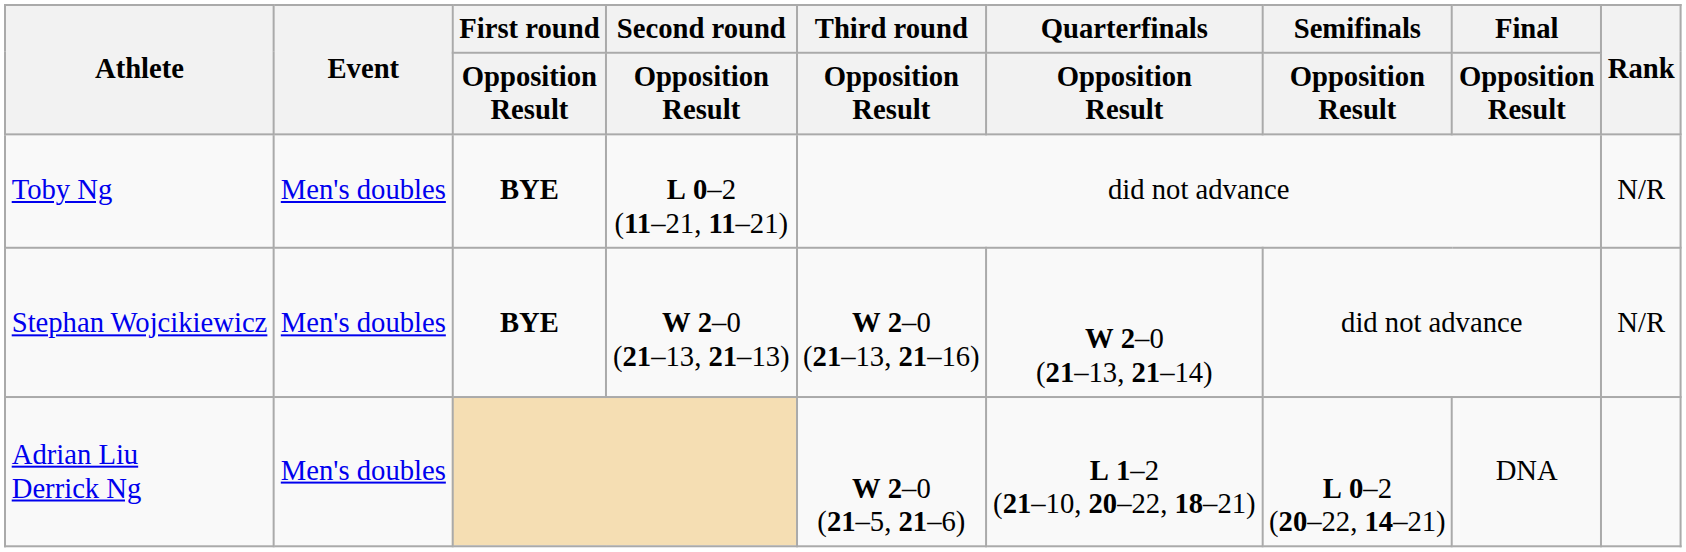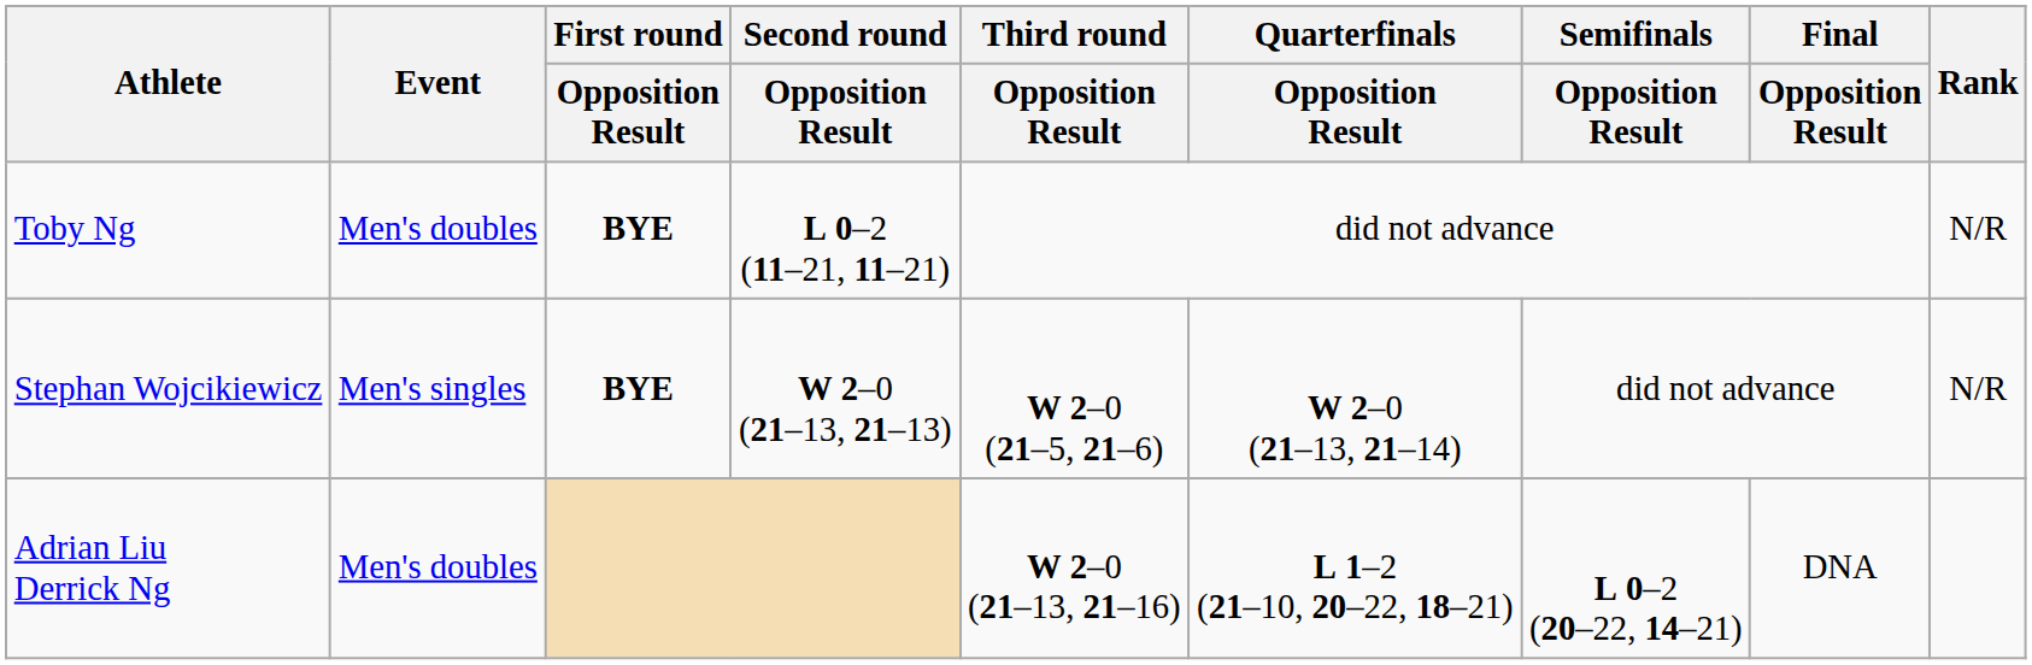 <table class="wikitable" style="font-size:90%">
 <tr>
 <th rowspan="2">Athlete</th>
 <th rowspan="2">Event</th>
 <th>First round</th>
 <th>Second round</th>
 <th>Third round</th>
 <th>Quarterfinals</th>
 <th>Semifinals</th>
 <th>Final</th>
 <th rowspan="2">Rank</th>
 </tr>
 <tr>
 <th>Opposition<br>Result</th>
 <th>Opposition<br>Result</th>
 <th>Opposition<br>Result</th>
 <th>Opposition<br>Result</th>
 <th>Opposition<br>Result</th>
 <th>Opposition<br>Result</th>
 </tr>
 <tr>
 <td><a href='#'>Toby Ng</a></td>
 <td><a href='#'>Men's doubles</a></td>
 <td align=center><strong>BYE</strong></td>
 <td align=center><br> <strong>L</strong> <strong>0</strong>–2<br>(<strong>11</strong>–21, <strong>11</strong>–21)</td>
 <td align=center colspan=4>did not advance</td>
 <td align=center>N/R</td>
 </tr>
 <tr>
 <td><a href='#'>Stephan Wojcikiewicz</a></td>
-<td><a href='#'>Men's doubles</a></td>
+<td><a href='#'>Men's singles</a></td>
 <td align=center><strong>BYE</strong></td>
 <td align=center><br> <strong>W</strong> <strong>2</strong>–0<br>(<strong>21</strong>–13, <strong>21</strong>–13)</td>
-<td align=center><br> <strong>W</strong> <strong>2</strong>–0<br>(<strong>21</strong>–13, <strong>21</strong>–16)</td>
+<td align=center><br><br> <strong>W</strong> <strong>2</strong>–0<br>(<strong>21</strong>–5, <strong>21</strong>–6)</td>
 <td align=center><br><br> <strong>W</strong> <strong>2</strong>–0<br>(<strong>21</strong>–13, <strong>21</strong>–14)</td>
 <td align=center colspan=2>did not advance</td>
 <td align=center>N/R</td>
 </tr>
 <tr>
 <td><a href='#'>Adrian Liu</a><br><a href='#'>Derrick Ng</a></td>
 <td><a href='#'>Men's doubles</a></td>
 <td align=center colspan=2 bgcolor=wheat></td>
-<td align=center><br><br> <strong>W</strong> <strong>2</strong>–0<br>(<strong>21</strong>–5, <strong>21</strong>–6)</td>
+<td align=center><br> <strong>W</strong> <strong>2</strong>–0<br>(<strong>21</strong>–13, <strong>21</strong>–16)</td>
 <td align=center><br> <strong>L</strong> <strong>1</strong>–2<br>(<strong>21</strong>–10, <strong>20</strong>–22, <strong>18</strong>–21)</td>
 <td align=center><br><br> <strong>L</strong> <strong>0</strong>–2<br>(<strong>20</strong>–22, <strong>14</strong>–21)</td>
 <td align=center>DNA</td>
 <td align=center></td>
 </tr>
 </table>
